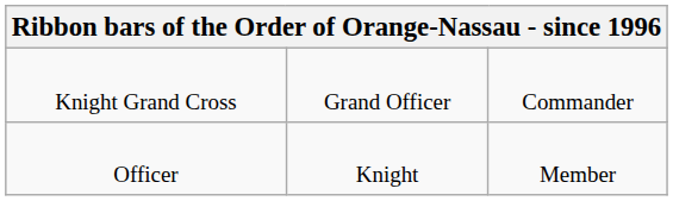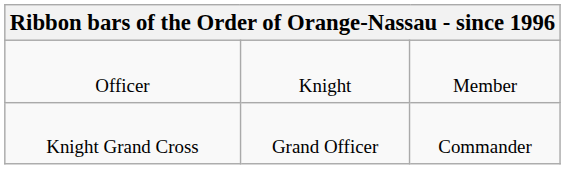 <table class=wikitable style="margin: 1em auto;">
 <tr>
 <th colspan=3>Ribbon bars of the Order of Orange-Nassau - since 1996</th>
+</tr>
+<tr align=center>
+<td><br><small>Officer</small></td>
+<td><br><small>Knight</small></td>
+<td><br><small>Member</small></td>
 </tr>
 <tr align=center>
 <td><br><small>Knight Grand Cross</small></td>
 <td><br><small>Grand Officer</small></td>
 <td><br><small>Commander</small></td>
 </tr>
-<tr align=center>
-<td><br><small>Officer</small></td>
-<td><br><small>Knight</small></td>
-<td><br><small>Member</small></td>
-</tr>
 </table>
